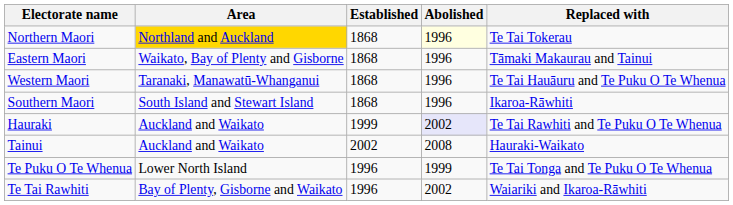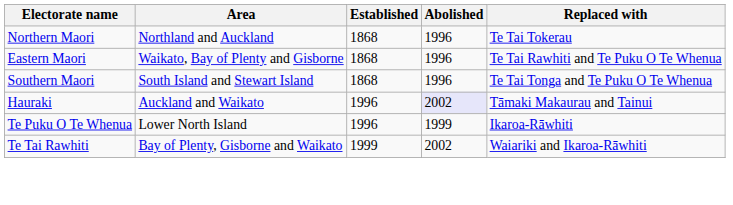 <table class="wikitable sortable">
 <tr>
 <th>Electorate name</th>
 <th>Area</th>
 <th>Established</th>
 <th>Abolished</th>
 <th class="unsortable">Replaced with</th>
 </tr>
 <tr>
 <td><a href='#'>Northern Maori</a></td>
-<td data-sort-value="1.5" style="background: gold;"><a href='#'>Northland</a> and <a href='#'>Auckland</a></td>
+<td data-sort-value="1.5"><a href='#'>Northland</a> and <a href='#'>Auckland</a></td>
 <td>1868</td>
-<td style="background: lightyellow;">1996</td>
+<td>1996</td>
 <td><a href='#'>Te Tai Tokerau</a></td>
 </tr>
 <tr>
 <td><a href='#'>Eastern Maori</a></td>
 <td data-sort-value="4.5"><a href='#'>Waikato</a>, <a href='#'>Bay of Plenty</a> and <a href='#'>Gisborne</a></td>
 <td>1868</td>
 <td>1996</td>
-<td><a href='#'>Tāmaki Makaurau</a> and <a href='#'>Tainui</a></td>
-</tr>
-<tr>
-<td><a href='#'>Western Maori</a></td>
-<td data-sort-value="7"><a href='#'>Taranaki</a>, <a href='#'>Manawatū-Whanganui</a></td>
-<td>1868</td>
-<td>1996</td>
-<td><a href='#'>Te Tai Hauāuru</a> and <a href='#'>Te Puku O Te Whenua</a></td>
+<td><a href='#'>Te Tai Rawhiti</a> and <a href='#'>Te Puku O Te Whenua</a></td>
 </tr>
 <tr>
 <td><a href='#'>Southern Maori</a></td>
 <td data-sort-value="14"><a href='#'>South Island</a> and <a href='#'>Stewart Island</a></td>
 <td>1868</td>
 <td>1996</td>
-<td><a href='#'>Ikaroa-Rāwhiti</a></td>
+<td><a href='#'>Te Tai Tonga</a> and <a href='#'>Te Puku O Te Whenua</a></td>
 </tr>
 <tr>
 <td><a href='#'>Hauraki</a></td>
 <td data-sort-value="2.5"><a href='#'>Auckland</a> and <a href='#'>Waikato</a></td>
-<td>1999</td>
+<td>1996</td>
 <td style="background: lavender;">2002</td>
-<td><a href='#'>Te Tai Rawhiti</a> and <a href='#'>Te Puku O Te Whenua</a></td>
-</tr>
-<tr>
-<td><a href='#'>Tainui</a></td>
-<td data-sort-value="3.5"><a href='#'>Auckland</a> and <a href='#'>Waikato</a></td>
-<td>2002</td>
-<td>2008</td>
-<td><a href='#'>Hauraki-Waikato</a></td>
+<td><a href='#'>Tāmaki Makaurau</a> and <a href='#'>Tainui</a></td>
 </tr>
 <tr>
 <td><a href='#'>Te Puku O Te Whenua</a></td>
 <td data-sort-value="7.5">Lower North Island</td>
 <td>1996</td>
 <td>1999</td>
-<td><a href='#'>Te Tai Tonga</a> and <a href='#'>Te Puku O Te Whenua</a></td>
+<td><a href='#'>Ikaroa-Rāwhiti</a></td>
 </tr>
 <tr>
 <td><a href='#'>Te Tai Rawhiti</a></td>
 <td data-sort-value="8"><a href='#'>Bay of Plenty</a>, <a href='#'>Gisborne</a> and <a href='#'>Waikato</a></td>
-<td>1996</td>
+<td>1999</td>
 <td>2002</td>
 <td><a href='#'>Waiariki</a> and <a href='#'>Ikaroa-Rāwhiti</a></td>
 </tr>
 </table>
